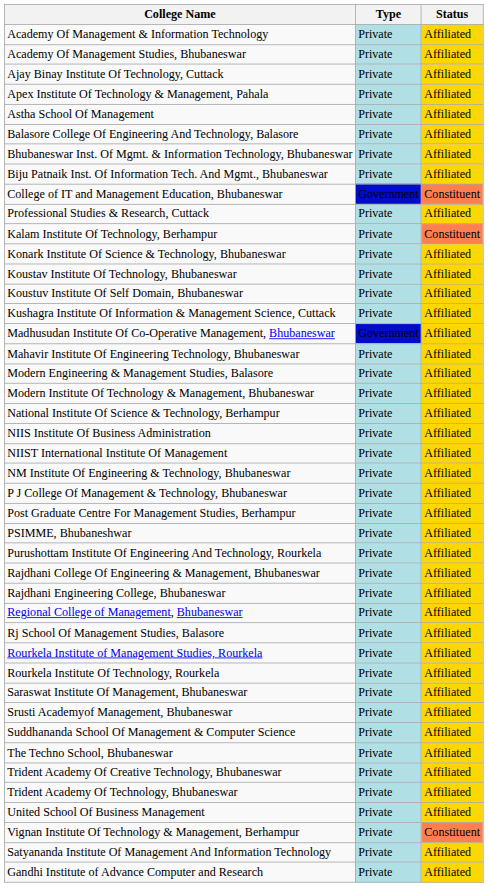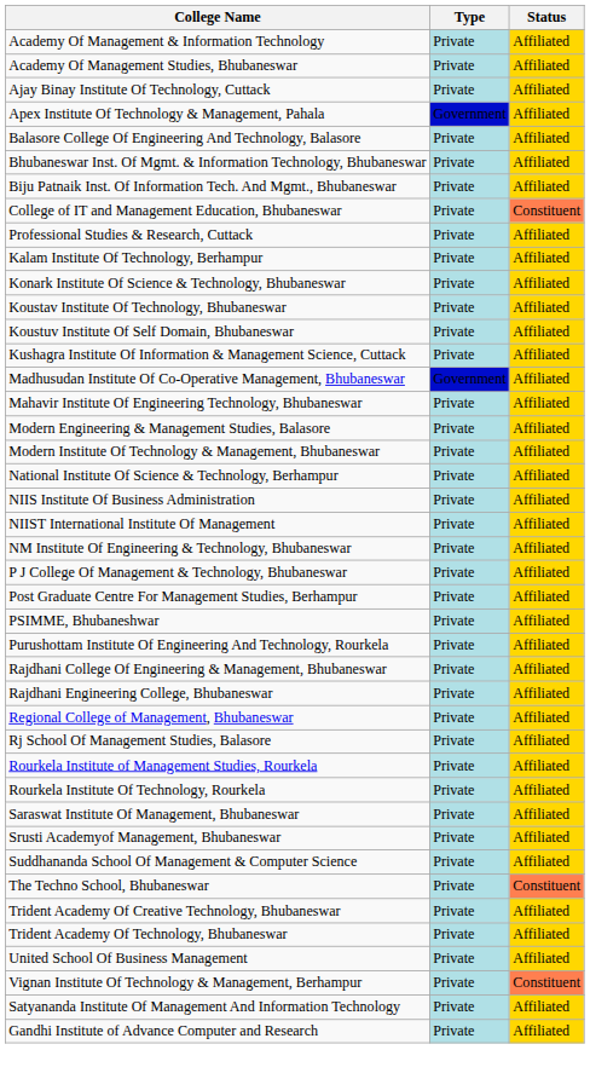 <table class="wikitable sortable" style="font-size: 90%;">
 <tr>
 <th>College Name</th>
 <th>Type</th>
 <th>Status</th>
 </tr>
 <tr>
 <td>Academy Of Management & Information Technology</td>
 <td bgcolor="# B0 E0 E6 ">Private</td>
 <td bgcolor="# FF D7 00 ">Affiliated</td>
 </tr>
 <tr>
 <td>Academy Of Management Studies, Bhubaneswar</td>
 <td bgcolor="# B0 E0 E6 ">Private</td>
 <td bgcolor="# FF D7 00 ">Affiliated</td>
 </tr>
 <tr>
 <td>Ajay Binay Institute Of Technology, Cuttack</td>
 <td bgcolor="# B0 E0 E6 ">Private</td>
 <td bgcolor="# FF D7 00 ">Affiliated</td>
 </tr>
 <tr>
 <td>Apex Institute Of Technology & Management, Pahala</td>
-<td bgcolor="# B0 E0 E6 ">Private</td>
-<td bgcolor="# FF D7 00 ">Affiliated</td>
-</tr>
-<tr>
-<td>Astha School Of Management</td>
-<td bgcolor="# B0 E0 E6 ">Private</td>
+<td bgcolor="#  FF C0 CB  ">Government</td>
 <td bgcolor="# FF D7 00 ">Affiliated</td>
 </tr>
 <tr>
 <td>Balasore College Of Engineering And Technology, Balasore</td>
 <td bgcolor="# B0 E0 E6 ">Private</td>
 <td bgcolor="# FF D7 00 ">Affiliated</td>
 </tr>
 <tr>
 <td>Bhubaneswar Inst. Of Mgmt. & Information Technology, Bhubaneswar</td>
 <td bgcolor="# B0 E0 E6 ">Private</td>
 <td bgcolor="# FF D7 00 ">Affiliated</td>
 </tr>
 <tr>
 <td>Biju Patnaik Inst. Of Information Tech. And Mgmt., Bhubaneswar</td>
 <td bgcolor="# B0 E0 E6 ">Private</td>
 <td bgcolor="# FF D7 00 ">Affiliated</td>
 </tr>
 <tr>
 <td>College of IT and Management Education, Bhubaneswar</td>
-<td bgcolor="#  FF C0 CB  ">Government</td>
+<td bgcolor="# B0 E0 E6 ">Private</td>
 <td bgcolor="# FF 7F 50 ">Constituent</td>
 </tr>
 <tr>
 <td>Professional Studies & Research, Cuttack</td>
 <td bgcolor="# B0 E0 E6 ">Private</td>
 <td bgcolor="# FF D7 00 ">Affiliated</td>
 </tr>
 <tr>
 <td>Kalam Institute Of Technology, Berhampur</td>
 <td bgcolor="# B0 E0 E6 ">Private</td>
-<td bgcolor="# FF 7F 50 ">Constituent</td>
+<td bgcolor="# FF D7 00 ">Affiliated</td>
 </tr>
 <tr>
 <td>Konark Institute Of Science & Technology, Bhubaneswar</td>
 <td bgcolor="# B0 E0 E6 ">Private</td>
 <td bgcolor="# FF D7 00 ">Affiliated</td>
 </tr>
 <tr>
 <td>Koustav Institute Of Technology, Bhubaneswar</td>
 <td bgcolor="# B0 E0 E6 ">Private</td>
 <td bgcolor="# FF D7 00 ">Affiliated</td>
 </tr>
 <tr>
 <td>Koustuv Institute Of Self Domain, Bhubaneswar</td>
 <td bgcolor="# B0 E0 E6 ">Private</td>
 <td bgcolor="# FF D7 00 ">Affiliated</td>
 </tr>
 <tr>
 <td>Kushagra Institute Of Information & Management Science, Cuttack</td>
 <td bgcolor="# B0 E0 E6 ">Private</td>
 <td bgcolor="# FF D7 00 ">Affiliated</td>
 </tr>
 <tr>
 <td>Madhusudan Institute Of Co-Operative Management, <a href='#'>Bhubaneswar</a></td>
 <td bgcolor="#  FF C0 CB  ">Government</td>
 <td bgcolor="# FF D7 00 ">Affiliated</td>
 </tr>
 <tr>
 <td>Mahavir Institute Of Engineering Technology, Bhubaneswar</td>
 <td bgcolor="# B0 E0 E6 ">Private</td>
 <td bgcolor="# FF D7 00 ">Affiliated</td>
 </tr>
 <tr>
 <td>Modern Engineering & Management Studies, Balasore</td>
 <td bgcolor="# B0 E0 E6 ">Private</td>
 <td bgcolor="# FF D7 00 ">Affiliated</td>
 </tr>
 <tr>
 <td>Modern Institute Of Technology & Management, Bhubaneswar</td>
 <td bgcolor="# B0 E0 E6 ">Private</td>
 <td bgcolor="# FF D7 00 ">Affiliated</td>
 </tr>
 <tr>
 <td>National Institute Of Science & Technology, Berhampur</td>
 <td bgcolor="# B0 E0 E6 ">Private</td>
 <td bgcolor="# FF D7 00 ">Affiliated</td>
 </tr>
 <tr>
 <td>NIIS Institute Of Business Administration</td>
 <td bgcolor="# B0 E0 E6 ">Private</td>
 <td bgcolor="# FF D7 00 ">Affiliated</td>
 </tr>
 <tr>
 <td>NIIST International Institute Of Management</td>
 <td bgcolor="# B0 E0 E6 ">Private</td>
 <td bgcolor="# FF D7 00 ">Affiliated</td>
 </tr>
 <tr>
 <td>NM Institute Of Engineering & Technology, Bhubaneswar</td>
 <td bgcolor="# B0 E0 E6 ">Private</td>
 <td bgcolor="# FF D7 00 ">Affiliated</td>
 </tr>
 <tr>
 <td>P J College Of Management & Technology, Bhubaneswar</td>
 <td bgcolor="# B0 E0 E6 ">Private</td>
 <td bgcolor="# FF D7 00 ">Affiliated</td>
 </tr>
 <tr>
 <td>Post Graduate Centre For Management Studies, Berhampur</td>
 <td bgcolor="# B0 E0 E6 ">Private</td>
 <td bgcolor="# FF D7 00 ">Affiliated</td>
 </tr>
 <tr>
 <td>PSIMME, Bhubaneshwar</td>
 <td bgcolor="# B0 E0 E6 ">Private</td>
 <td bgcolor="# FF D7 00 ">Affiliated</td>
 </tr>
 <tr>
 <td>Purushottam Institute Of Engineering And Technology, Rourkela</td>
 <td bgcolor="# B0 E0 E6 ">Private</td>
 <td bgcolor="# FF D7 00 ">Affiliated</td>
 </tr>
 <tr>
 <td>Rajdhani College Of Engineering & Management, Bhubaneswar</td>
 <td bgcolor="# B0 E0 E6 ">Private</td>
 <td bgcolor="# FF D7 00 ">Affiliated</td>
 </tr>
 <tr>
 <td>Rajdhani Engineering College, Bhubaneswar</td>
 <td bgcolor="# B0 E0 E6 ">Private</td>
 <td bgcolor="# FF D7 00 ">Affiliated</td>
 </tr>
 <tr>
 <td><a href='#'>Regional College of Management</a>, <a href='#'>Bhubaneswar</a></td>
 <td bgcolor="# B0 E0 E6 ">Private</td>
 <td bgcolor="# FF D7 00 ">Affiliated</td>
 </tr>
 <tr>
 <td>Rj School Of Management Studies, Balasore</td>
 <td bgcolor="# B0 E0 E6 ">Private</td>
 <td bgcolor="# FF D7 00 ">Affiliated</td>
 </tr>
 <tr>
 <td><a href='#'>Rourkela Institute of Management Studies, Rourkela</a></td>
 <td bgcolor="# B0 E0 E6 ">Private</td>
 <td bgcolor="# FF D7 00 ">Affiliated</td>
 </tr>
 <tr>
 <td>Rourkela Institute Of Technology, Rourkela</td>
 <td bgcolor="# B0 E0 E6 ">Private</td>
 <td bgcolor="# FF D7 00 ">Affiliated</td>
 </tr>
 <tr>
 <td>Saraswat Institute Of Management, Bhubaneswar</td>
 <td bgcolor="# B0 E0 E6 ">Private</td>
 <td bgcolor="# FF D7 00 ">Affiliated</td>
 </tr>
 <tr>
 <td>Srusti Academyof Management, Bhubaneswar</td>
 <td bgcolor="# B0 E0 E6 ">Private</td>
 <td bgcolor="# FF D7 00 ">Affiliated</td>
 </tr>
 <tr>
 <td>Suddhananda School Of Management & Computer Science</td>
 <td bgcolor="# B0 E0 E6 ">Private</td>
 <td bgcolor="# FF D7 00 ">Affiliated</td>
 </tr>
 <tr>
 <td>The Techno School, Bhubaneswar</td>
 <td bgcolor="# B0 E0 E6 ">Private</td>
-<td bgcolor="# FF D7 00 ">Affiliated</td>
+<td bgcolor="# FF 7F 50 ">Constituent</td>
 </tr>
 <tr>
 <td>Trident Academy Of Creative Technology, Bhubaneswar</td>
 <td bgcolor="# B0 E0 E6 ">Private</td>
 <td bgcolor="# FF D7 00 ">Affiliated</td>
 </tr>
 <tr>
 <td>Trident Academy Of Technology, Bhubaneswar</td>
 <td bgcolor="# B0 E0 E6 ">Private</td>
 <td bgcolor="# FF D7 00 ">Affiliated</td>
 </tr>
 <tr>
 <td>United School Of Business Management</td>
 <td bgcolor="# B0 E0 E6 ">Private</td>
 <td bgcolor="# FF D7 00 ">Affiliated</td>
 </tr>
 <tr>
 <td>Vignan Institute Of Technology & Management, Berhampur</td>
 <td bgcolor="# B0 E0 E6 ">Private</td>
 <td bgcolor="# FF 7F 50 ">Constituent</td>
 </tr>
 <tr>
 <td>Satyananda Institute Of Management And Information Technology</td>
 <td bgcolor="# B0 E0 E6 ">Private</td>
 <td bgcolor="# FF D7 00 ">Affiliated</td>
 </tr>
 <tr>
 <td>Gandhi Institute of Advance Computer and Research</td>
 <td bgcolor="# B0 E0 E6 ">Private</td>
 <td bgcolor="# FF D7 00">Affiliated</td>
 </tr>
 </table>
